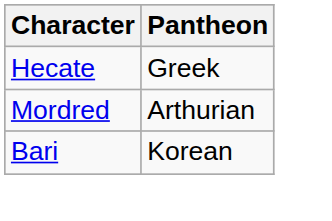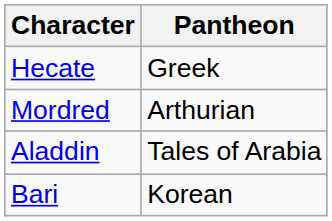 <table class="wikitable sortable">
 <tr>
 <th>Character</th>
 <th>Pantheon</th>
 </tr>
 <tr>
 <td><a href='#'>Hecate</a></td>
 <td>Greek</td>
 </tr>
 <tr>
 <td><a href='#'>Mordred</a></td>
 <td>Arthurian</td>
 </tr>
 <tr>
+<td><a href='#'>Aladdin</a></td>
+<td>Tales of Arabia</td>
+</tr>
+<tr>
 <td><a href='#'>Bari</a></td>
 <td>Korean</td>
 </tr>
 </table>
